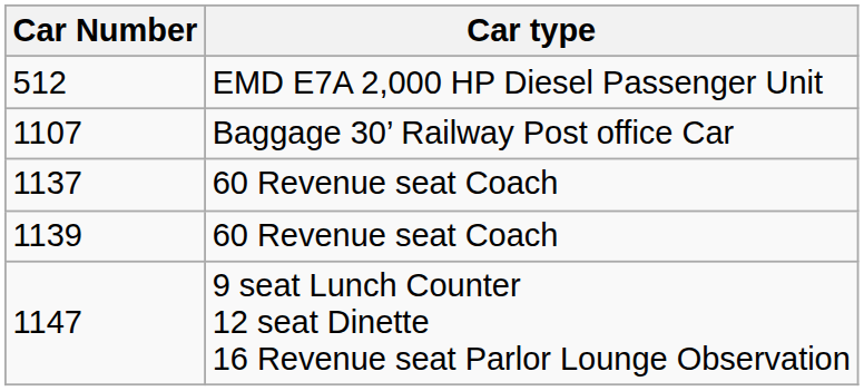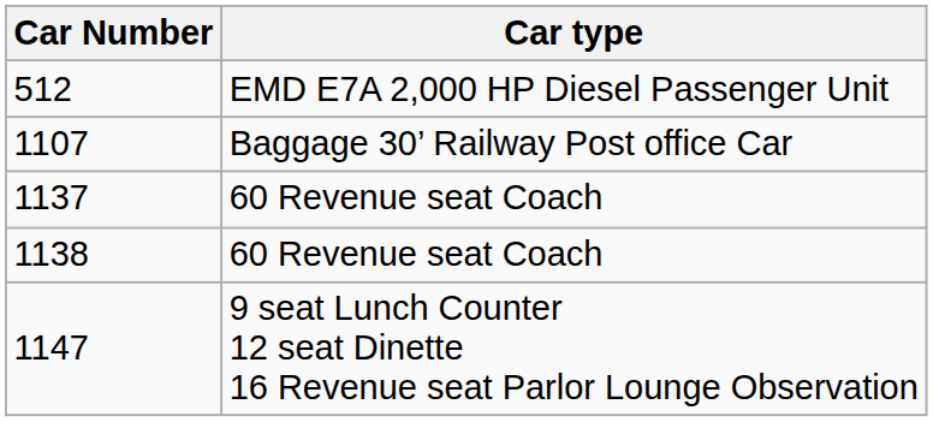 <table class="wikitable">
 <tr>
 <th>Car Number</th>
 <th>Car type</th>
 </tr>
 <tr>
 <td>512</td>
 <td>EMD E7A 2,000 HP Diesel Passenger Unit</td>
 </tr>
 <tr>
 <td>1107</td>
 <td>Baggage 30’ Railway Post office Car</td>
 </tr>
 <tr>
 <td>1137</td>
 <td>60 Revenue seat Coach</td>
 </tr>
 <tr>
-<td>1139</td>
+<td>1138</td>
 <td>60 Revenue seat Coach</td>
 </tr>
 <tr>
 <td>1147</td>
 <td>9 seat Lunch Counter <br> 12 seat Dinette <br> 16 Revenue seat Parlor Lounge Observation</td>
 </tr>
 </table>
